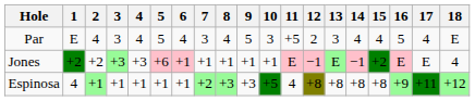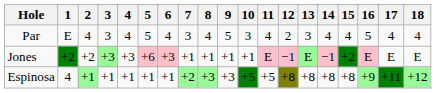 <table class="wikitable" style="text-align:center">
 <tr>
 <th>Hole</th>
 <th>1</th>
 <th>2</th>
 <th>3</th>
 <th>4</th>
 <th>5</th>
 <th>6</th>
 <th>7</th>
 <th>8</th>
 <th>9</th>
 <th>10</th>
 <th>11</th>
 <th>12</th>
 <th>13</th>
 <th>14</th>
 <th>15</th>
 <th>16</th>
 <th>17</th>
 <th>18</th>
 </tr>
 <tr>
 <td>Par</td>
 <td>E</td>
 <td>4</td>
 <td>3</td>
 <td>4</td>
 <td>5</td>
 <td>4</td>
 <td>3</td>
 <td>4</td>
 <td>5</td>
 <td>3</td>
-<td>+5</td>
+<td>4</td>
 <td>2</td>
 <td>3</td>
 <td>4</td>
 <td>4</td>
 <td>5</td>
 <td>4</td>
-<td>E</td>
+<td>4</td>
 </tr>
 <tr>
 <td align=left> Jones</td>
 <td style="background: Green;">+2</td>
 <td>+2</td>
 <td style="background: PaleGreen;">+3</td>
 <td>+3</td>
 <td style="background: Pink;">+6</td>
-<td style="background: Pink;">+1</td>
+<td style="background: Pink;">+3</td>
 <td>+1</td>
 <td>+1</td>
 <td>+1</td>
 <td>+1</td>
 <td style="background: Pink;">E</td>
 <td style="background: Pink;">−1</td>
 <td style="background: PaleGreen;">E</td>
 <td style="background: Pink;">−1</td>
 <td style="background: Green;">+2</td>
 <td style="background: Pink;">E</td>
 <td>E</td>
-<td>4</td>
+<td>E</td>
 </tr>
 <tr>
 <td align=left> Espinosa</td>
 <td>4</td>
 <td style="background: PaleGreen;">+1</td>
 <td>+1</td>
 <td>+1</td>
 <td>+1</td>
 <td>+1</td>
 <td style="background: PaleGreen;">+2</td>
 <td style="background: PaleGreen;">+3</td>
 <td>+3</td>
 <td style="background: Green;">+5</td>
-<td>4</td>
+<td>+5</td>
 <td style="background: Olive;">+8</td>
 <td>+8</td>
 <td>+8</td>
 <td>+8</td>
 <td style="background: PaleGreen;">+9</td>
 <td style="background: Green;">+11</td>
 <td style="background: PaleGreen;">+12</td>
 </tr>
 </table>
